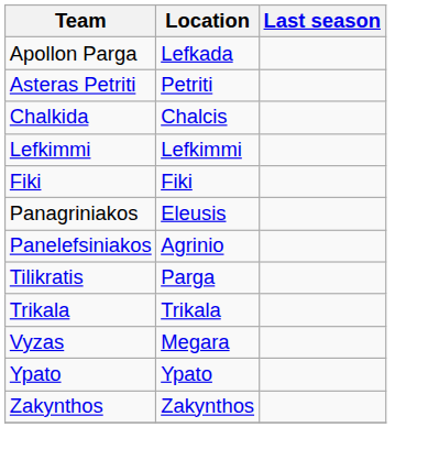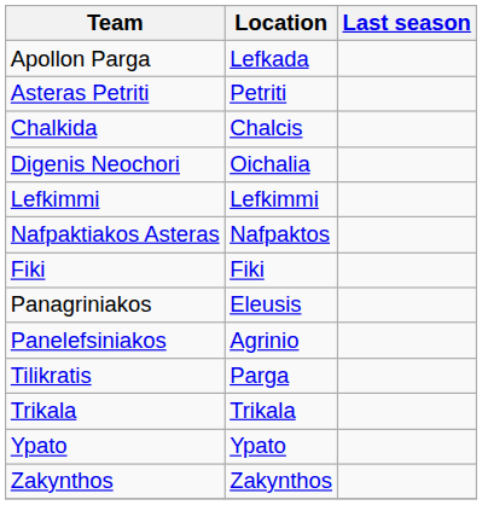 <table class="wikitable sortable">
 <tr>
 <th>Team</th>
 <th>Location</th>
 <th><a href='#'>Last season</a></th>
 </tr>
 <tr>
 <td>Apollon Parga</td>
 <td><a href='#'>Lefkada</a></td>
 <td></td>
 </tr>
 <tr>
 <td><a href='#'>Asteras Petriti</a></td>
 <td><a href='#'>Petriti</a></td>
 <td></td>
 </tr>
 <tr>
 <td><a href='#'>Chalkida</a></td>
 <td><a href='#'>Chalcis</a></td>
 <td></td>
 </tr>
 <tr>
+<td><a href='#'>Digenis Neochori</a></td>
+<td><a href='#'>Oichalia</a></td>
+<td></td>
+</tr>
+<tr>
 <td><a href='#'>Lefkimmi</a></td>
 <td><a href='#'>Lefkimmi</a></td>
+<td></td>
+</tr>
+<tr>
+<td><a href='#'>Nafpaktiakos Asteras</a></td>
+<td><a href='#'>Nafpaktos</a></td>
 <td></td>
 </tr>
 <tr>
 <td><a href='#'>Fiki</a></td>
 <td><a href='#'>Fiki</a></td>
 <td></td>
 </tr>
 <tr>
 <td>Panagriniakos</td>
 <td><a href='#'>Eleusis</a></td>
 <td></td>
 </tr>
 <tr>
 <td><a href='#'>Panelefsiniakos</a></td>
 <td><a href='#'>Agrinio</a></td>
 <td></td>
 </tr>
 <tr>
 <td><a href='#'>Tilikratis</a></td>
 <td><a href='#'>Parga</a></td>
 <td></td>
 </tr>
 <tr>
 <td><a href='#'>Trikala</a></td>
 <td><a href='#'>Trikala</a></td>
 <td></td>
 </tr>
 <tr>
-<td><a href='#'>Vyzas</a></td>
-<td><a href='#'>Megara</a></td>
-<td></td>
-</tr>
-<tr>
 <td><a href='#'>Ypato</a></td>
 <td><a href='#'>Ypato</a></td>
 <td></td>
 </tr>
 <tr>
 <td><a href='#'>Zakynthos</a></td>
 <td><a href='#'>Zakynthos</a></td>
 <td></td>
 </tr>
 <tr>
 </tr>
 </table>
